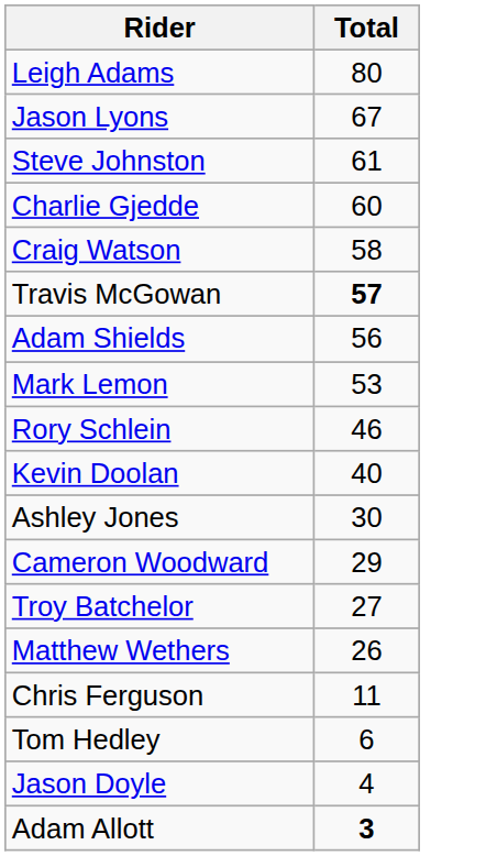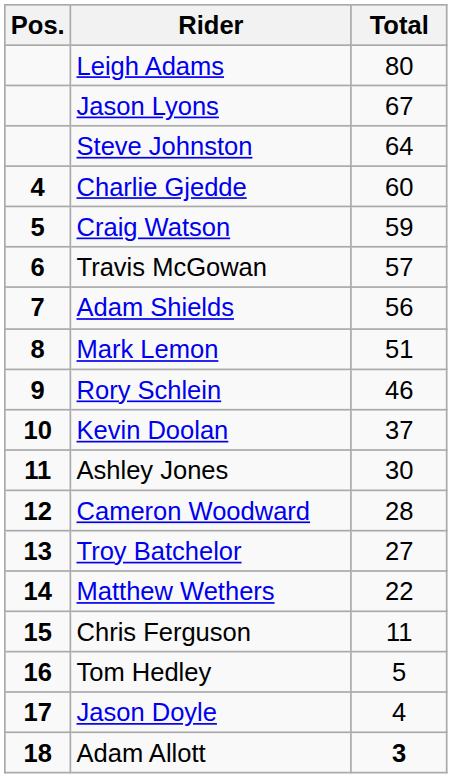 <table class="wikitable" style="font-size: 95%">
 <tr>
+<th width=20px>Pos.</th>
 <th width=160px>Rider</th>
 <th width=50px>Total</th>
 </tr>
 <tr align="center" >
+<td></td>
 <td align="left"><a href='#'>Leigh Adams</a></td>
 <td>80</td>
 </tr>
 <tr align="center" >
+<td></td>
 <td align="left"><a href='#'>Jason Lyons</a></td>
 <td>67</td>
 </tr>
 <tr align="center" >
+<td></td>
 <td align="left"><a href='#'>Steve Johnston</a></td>
-<td>61</td>
+<td>64</td>
 </tr>
 <tr align="center">
+<td><strong>4</strong></td>
 <td align="left"><a href='#'>Charlie Gjedde</a></td>
 <td>60</td>
 </tr>
 <tr align="center">
+<td><strong>5</strong></td>
 <td align="left"><a href='#'>Craig Watson</a></td>
-<td>58</td>
+<td>59</td>
 </tr>
 <tr align="center">
+<td><strong>6</strong></td>
 <td align="left">Travis McGowan</td>
-<td><strong>57</strong></td>
+<td>57</td>
 </tr>
 <tr align="center">
+<td><strong>7</strong></td>
 <td align="left"><a href='#'>Adam Shields</a></td>
 <td>56</td>
 </tr>
 <tr align="center">
+<td><strong>8</strong></td>
 <td align="left"><a href='#'>Mark Lemon</a></td>
-<td>53</td>
+<td>51</td>
 </tr>
 <tr align="center">
+<td><strong>9</strong></td>
 <td align="left"><a href='#'>Rory Schlein</a></td>
 <td>46</td>
 </tr>
 <tr align="center">
+<td><strong>10</strong></td>
 <td align="left"><a href='#'>Kevin Doolan</a></td>
-<td>40</td>
+<td>37</td>
 </tr>
 <tr align="center">
+<td><strong>11</strong></td>
 <td align="left">Ashley Jones</td>
 <td>30</td>
 </tr>
 <tr align="center">
+<td><strong>12</strong></td>
 <td align="left"><a href='#'>Cameron Woodward</a></td>
-<td>29</td>
+<td>28</td>
 </tr>
 <tr align="center">
+<td><strong>13</strong></td>
 <td align="left"><a href='#'>Troy Batchelor</a></td>
 <td>27</td>
 </tr>
 <tr align="center">
+<td><strong>14</strong></td>
 <td align="left"><a href='#'>Matthew Wethers</a></td>
-<td>26</td>
+<td>22</td>
 </tr>
 <tr align="center">
+<td><strong>15</strong></td>
 <td align="left">Chris Ferguson</td>
 <td>11</td>
 </tr>
 <tr align="center">
+<td><strong>16</strong></td>
 <td align="left">Tom Hedley</td>
-<td>6</td>
+<td>5</td>
 </tr>
 <tr align="center">
+<td><strong>17</strong></td>
 <td align="left"><a href='#'>Jason Doyle</a></td>
 <td>4</td>
 </tr>
 <tr align="center">
+<td><strong>18</strong></td>
 <td align="left">Adam Allott</td>
 <td><strong>3</strong></td>
 </tr>
 </table>
